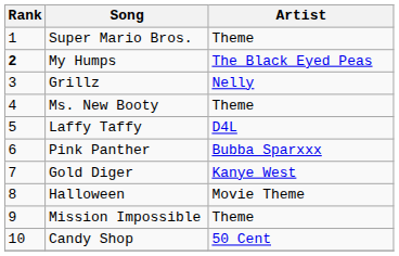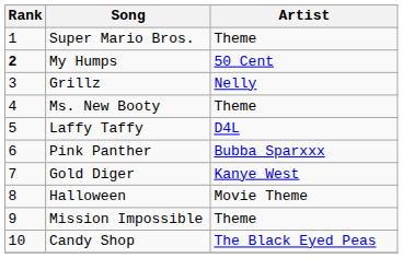 <table class="wikitable sortable" style="font-size:97%;">
 <tr>
 <th>Rank</th>
 <th class="unsortable" width="140">Song</th>
 <th width="160">Artist</th>
 </tr>
 <tr>
 <td>1</td>
 <td>Super Mario Bros.</td>
 <td>Theme</td>
 </tr>
 <tr>
 <td><strong>2</strong></td>
 <td>My Humps</td>
-<td><a href='#'>The Black Eyed Peas</a></td>
+<td><a href='#'>50 Cent</a></td>
 </tr>
 <tr>
 <td>3</td>
 <td>Grillz</td>
 <td><a href='#'>Nelly</a></td>
 </tr>
 <tr>
 <td>4</td>
 <td>Ms. New Booty</td>
 <td>Theme</td>
 </tr>
 <tr>
 <td>5</td>
 <td>Laffy Taffy</td>
 <td><a href='#'>D4L</a></td>
 </tr>
 <tr>
 <td>6</td>
 <td>Pink Panther</td>
 <td><a href='#'>Bubba Sparxxx</a></td>
 </tr>
 <tr>
 <td>7</td>
 <td>Gold Diger</td>
 <td><a href='#'>Kanye West</a></td>
 </tr>
 <tr>
 <td>8</td>
 <td>Halloween</td>
 <td>Movie Theme</td>
 </tr>
 <tr>
 <td>9</td>
 <td>Mission Impossible</td>
 <td>Theme</td>
 </tr>
 <tr>
 <td>10</td>
 <td>Candy Shop</td>
-<td><a href='#'>50 Cent</a></td>
+<td><a href='#'>The Black Eyed Peas</a></td>
 </tr>
 <tr>
 </tr>
 </table>
